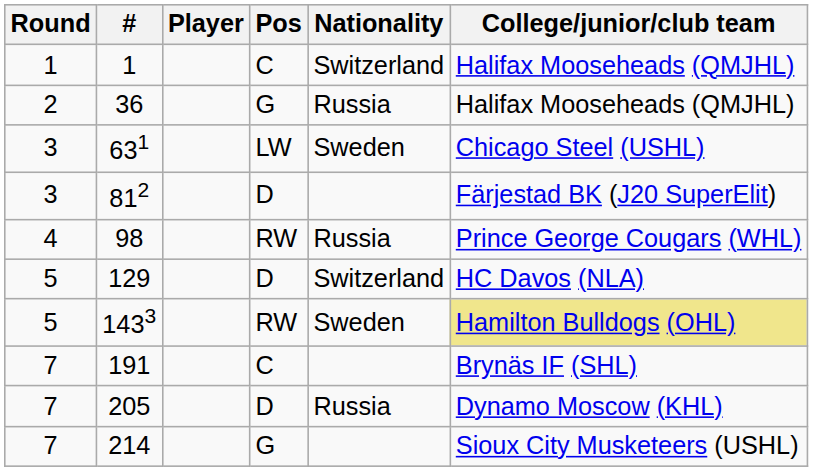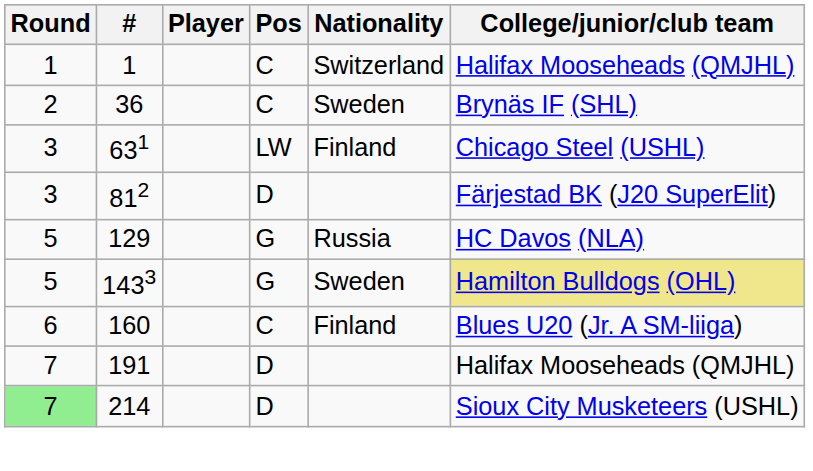 <table class="wikitable">
 <tr>
 <th>Round</th>
 <th>#</th>
 <th>Player</th>
 <th>Pos</th>
 <th>Nationality</th>
 <th>College/junior/club team</th>
 </tr>
 <tr>
 <td style="text-align:center">1</td>
 <td style="text-align:center">1</td>
 <td></td>
 <td>C</td>
 <td> Switzerland</td>
 <td><a href='#'>Halifax Mooseheads</a> <a href='#'>(QMJHL)</a></td>
 </tr>
 <tr>
 <td style="text-align:center">2</td>
 <td style="text-align:center">36</td>
 <td></td>
-<td>G</td>
-<td> Russia</td>
-<td>Halifax Mooseheads (QMJHL)</td>
+<td>C</td>
+<td> Sweden</td>
+<td><a href='#'>Brynäs IF</a> <a href='#'>(SHL)</a></td>
 </tr>
 <tr>
 <td style="text-align:center">3</td>
 <td style="text-align:center">63<sup>1</sup></td>
 <td></td>
 <td>LW</td>
-<td> Sweden</td>
+<td> Finland</td>
 <td><a href='#'>Chicago Steel</a> <a href='#'>(USHL)</a></td>
 </tr>
 <tr>
 <td style="text-align:center">3</td>
 <td style="text-align:center">81<sup>2</sup></td>
 <td></td>
 <td>D</td>
 <td></td>
 <td><a href='#'>Färjestad BK</a> (<a href='#'>J20 SuperElit</a>)</td>
 </tr>
 <tr>
-<td style="text-align:center">4</td>
-<td style="text-align:center">98</td>
-<td></td>
-<td>RW</td>
-<td> Russia</td>
-<td><a href='#'>Prince George Cougars</a> <a href='#'>(WHL)</a></td>
-</tr>
-<tr>
 <td style="text-align:center">5</td>
 <td style="text-align:center">129</td>
 <td></td>
-<td>D</td>
-<td> Switzerland</td>
+<td>G</td>
+<td> Russia</td>
 <td><a href='#'>HC Davos</a> <a href='#'>(NLA)</a></td>
 </tr>
 <tr>
 <td style="text-align:center">5</td>
 <td style="text-align:center">143<sup>3</sup></td>
 <td></td>
-<td>RW</td>
+<td>G</td>
 <td> Sweden</td>
 <td style="background: khaki;"><a href='#'>Hamilton Bulldogs</a> <a href='#'>(OHL)</a></td>
+</tr>
+<tr>
+<td style="text-align:center">6</td>
+<td style="text-align:center">160</td>
+<td></td>
+<td>C</td>
+<td> Finland</td>
+<td><a href='#'>Blues U20</a> (<a href='#'>Jr. A SM-liiga</a>)</td>
 </tr>
 <tr>
 <td style="text-align:center">7</td>
 <td style="text-align:center">191</td>
 <td></td>
-<td>C</td>
+<td>D</td>
 <td></td>
-<td><a href='#'>Brynäs IF</a> <a href='#'>(SHL)</a></td>
+<td>Halifax Mooseheads (QMJHL)</td>
 </tr>
 <tr>
-<td style="text-align:center">7</td>
-<td style="text-align:center">205</td>
+<td style="background: lightgreen; text-align:center">7</td>
+<td style="text-align:center">214</td>
 <td></td>
 <td>D</td>
-<td> Russia</td>
-<td><a href='#'>Dynamo Moscow</a> <a href='#'>(KHL)</a></td>
-</tr>
-<tr>
-<td style="text-align:center">7</td>
-<td style="text-align:center">214</td>
-<td></td>
-<td>G</td>
 <td></td>
 <td><a href='#'>Sioux City Musketeers</a> (USHL)</td>
 </tr>
 </table>
